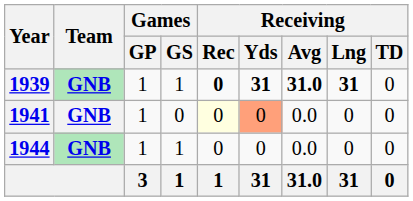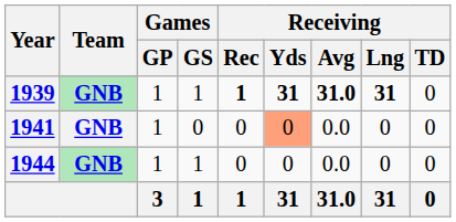 <table class="wikitable" style="text-align:center">
 <tr>
 <th rowspan="2">Year</th>
 <th rowspan="2">Team</th>
 <th colspan="2">Games</th>
 <th colspan="5">Receiving</th>
 </tr>
 <tr>
 <th>GP</th>
 <th>GS</th>
 <th>Rec</th>
 <th>Yds</th>
 <th>Avg</th>
 <th>Lng</th>
 <th>TD</th>
 </tr>
 <tr>
 <th><a href='#'>1939</a></th>
 <th style="background:#afe6ba; width:3em;"><a href='#'>GNB</a></th>
 <td>1</td>
 <td>1</td>
-<td><strong>0</strong></td>
+<td><strong>1</strong></td>
 <td><strong>31</strong></td>
 <td><strong>31.0</strong></td>
 <td><strong>31</strong></td>
 <td>0</td>
 </tr>
 <tr>
 <th><a href='#'>1941</a></th>
 <th><a href='#'>GNB</a></th>
 <td>1</td>
 <td>0</td>
-<td style="background: lightyellow;">0</td>
+<td>0</td>
 <td style="background: lightsalmon;">0</td>
 <td>0.0</td>
 <td>0</td>
 <td>0</td>
 </tr>
 <tr>
 <th><a href='#'>1944</a></th>
 <th style="background:#afe6ba; width:3em;"><a href='#'>GNB</a></th>
 <td>1</td>
 <td>1</td>
 <td>0</td>
 <td>0</td>
 <td>0.0</td>
 <td>0</td>
 <td>0</td>
 </tr>
 <tr>
 <th colspan="2"></th>
 <th>3</th>
 <th>1</th>
 <th>1</th>
 <th>31</th>
 <th>31.0</th>
 <th>31</th>
 <th>0</th>
 </tr>
 </table>
